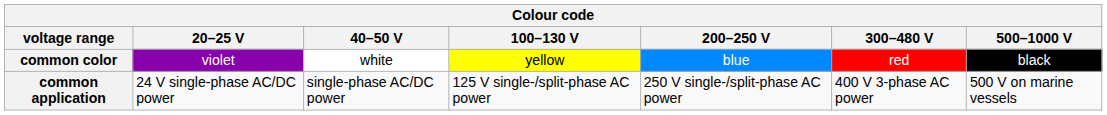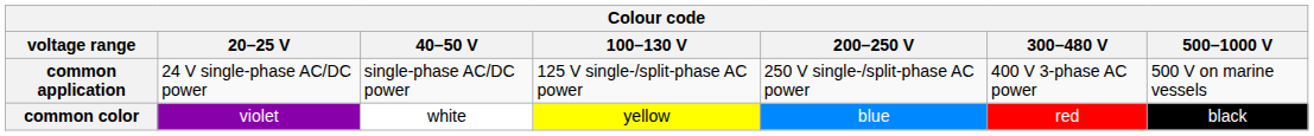 <table class="wikitable">
 <tr>
 <th colspan="7">Colour code</th>
 </tr>
 <tr>
 <th>voltage range</th>
 <th>20–25 V</th>
 <th>40–50 V</th>
 <th>100–130 V</th>
 <th>200–250 V</th>
 <th>300–480 V</th>
 <th>500–1000 V</th>
 </tr>
+<tr>
+<th>common application</th>
+<td>24 V single-phase AC/DC power</td>
+<td>single-phase AC/DC power</td>
+<td>125 V single-/split-phase AC power</td>
+<td>250 V single-/split-phase AC power</td>
+<td>400 V 3-phase AC power</td>
+<td>500 V on marine vessels</td>
+</tr>
 <tr style="text-align:center;">
 <th>common color</th>
 <td style="background: #80a; color: white;">violet</td>
 <td style="background: white; color: black;">white</td>
 <td style="background: yellow; color: black;">yellow</td>
 <td style="background: #08f; color: white;">blue</td>
 <td style="background: red; color: white;">red</td>
 <td style="background: black; color: white;">black</td>
 </tr>
-<tr>
-<th>common application</th>
-<td>24 V single-phase AC/DC power</td>
-<td>single-phase AC/DC power</td>
-<td>125 V single-/split-phase AC power</td>
-<td>250 V single-/split-phase AC power</td>
-<td>400 V 3-phase AC power</td>
-<td>500 V on marine vessels</td>
-</tr>
 </table>
